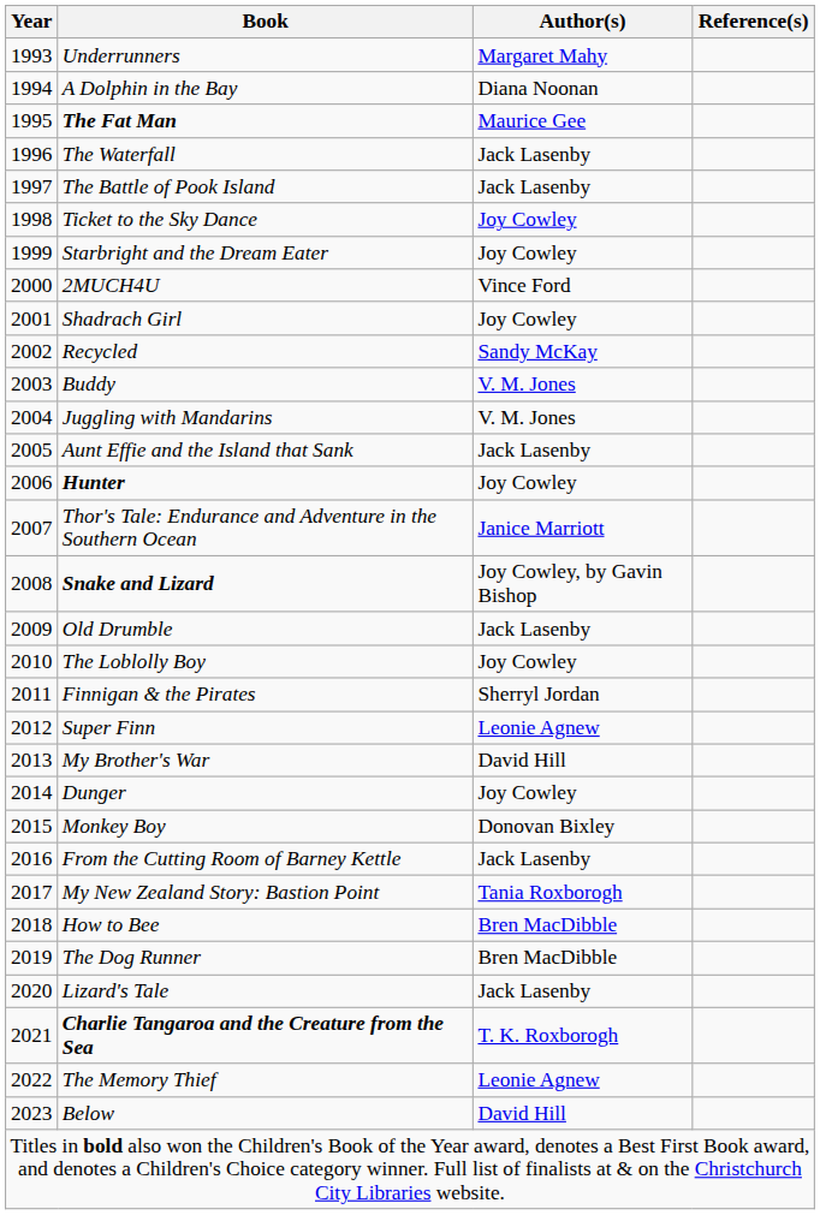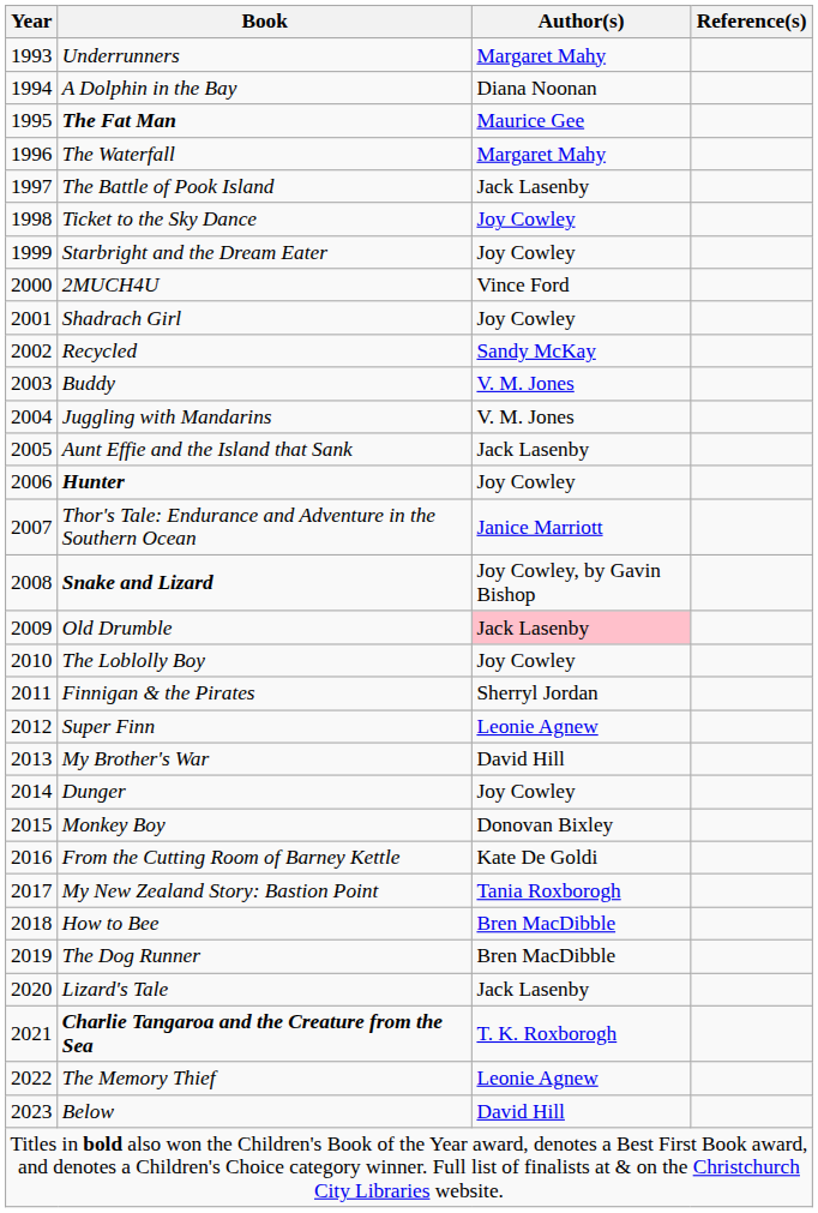 <table class="wikitable sortable" style="margin: 0 auto;">
 <tr>
 <th>Year</th>
 <th>Book</th>
 <th>Author(s)</th>
 <th class="unsortable">Reference(s)</th>
 </tr>
 <tr>
 <td style="text-align:center;">1993</td>
 <td><em>Underrunners</em></td>
 <td><a href='#'>Margaret Mahy</a></td>
 <td style="text-align:center;"></td>
 </tr>
 <tr>
 <td style="text-align:center;">1994</td>
 <td><em>A Dolphin in the Bay</em></td>
 <td>Diana Noonan</td>
 <td style="text-align:center;"></td>
 </tr>
 <tr>
 <td style="text-align:center;">1995</td>
 <td><strong><em>The Fat Man</em></strong></td>
 <td><a href='#'>Maurice Gee</a></td>
 <td style="text-align:center;"></td>
 </tr>
 <tr>
 <td style="text-align:center;">1996</td>
 <td><em>The Waterfall</em></td>
-<td>Jack Lasenby</td>
+<td><a href='#'>Margaret Mahy</a></td>
 <td style="text-align:center;"></td>
 </tr>
 <tr>
 <td style="text-align:center;">1997</td>
 <td><em>The Battle of Pook Island</em></td>
 <td>Jack Lasenby</td>
 <td style="text-align:center;"></td>
 </tr>
 <tr>
 <td style="text-align:center;">1998</td>
 <td><em>Ticket to the Sky Dance</em></td>
 <td><a href='#'>Joy Cowley</a></td>
 <td style="text-align:center;"></td>
 </tr>
 <tr>
 <td style="text-align:center;">1999</td>
 <td><em>Starbright and the Dream Eater</em></td>
 <td>Joy Cowley</td>
 <td style="text-align:center;"></td>
 </tr>
 <tr>
 <td style="text-align:center;">2000</td>
 <td><em>2MUCH4U</em></td>
 <td>Vince Ford</td>
 <td style="text-align:center;"></td>
 </tr>
 <tr>
 <td style="text-align:center;">2001</td>
 <td><em>Shadrach Girl</em></td>
 <td>Joy Cowley</td>
 <td style="text-align:center;"></td>
 </tr>
 <tr>
 <td style="text-align:center;">2002</td>
 <td><em>Recycled</em></td>
 <td><a href='#'>Sandy McKay</a></td>
 <td style="text-align:center;"></td>
 </tr>
 <tr>
 <td style="text-align:center;">2003</td>
 <td><em>Buddy</em></td>
 <td><a href='#'>V. M. Jones</a></td>
 <td style="text-align:center;"></td>
 </tr>
 <tr>
 <td style="text-align:center;">2004</td>
 <td><em>Juggling with Mandarins</em></td>
 <td>V. M. Jones</td>
 <td style="text-align:center;"></td>
 </tr>
 <tr>
 <td style="text-align:center;">2005</td>
 <td><em>Aunt Effie and the Island that Sank</em></td>
 <td>Jack Lasenby</td>
 <td style="text-align:center;"></td>
 </tr>
 <tr>
 <td style="text-align:center;">2006</td>
 <td><strong><em>Hunter</em></strong></td>
 <td>Joy Cowley</td>
 <td style="text-align:center;"></td>
 </tr>
 <tr>
 <td style="text-align:center;">2007</td>
 <td><em>Thor's Tale: Endurance and Adventure in the Southern Ocean</em> </td>
 <td><a href='#'>Janice Marriott</a></td>
 <td style="text-align:center;"></td>
 </tr>
 <tr>
 <td style="text-align:center;">2008</td>
 <td><strong><em>Snake and Lizard</em></strong></td>
 <td>Joy Cowley,  by Gavin Bishop </td>
 <td style="text-align:center;"></td>
 </tr>
 <tr>
 <td style="text-align:center;">2009</td>
 <td><em>Old Drumble</em></td>
-<td>Jack Lasenby</td>
+<td style="background: pink;">Jack Lasenby</td>
 <td style="text-align:center;"></td>
 </tr>
 <tr>
 <td style="text-align:center;">2010</td>
 <td><em>The Loblolly Boy</em></td>
 <td>Joy Cowley</td>
 <td style="text-align:center;"></td>
 </tr>
 <tr>
 <td style="text-align:center;">2011</td>
 <td><em>Finnigan & the Pirates</em></td>
 <td>Sherryl Jordan</td>
 <td style="text-align:center;"></td>
 </tr>
 <tr>
 <td style="text-align:center;">2012</td>
 <td><em>Super Finn</em></td>
 <td><a href='#'>Leonie Agnew</a></td>
 <td style="text-align:center;"></td>
 </tr>
 <tr>
 <td style="text-align:center;">2013</td>
 <td><em>My Brother's War</em></td>
 <td>David Hill</td>
 <td style="text-align:center;"></td>
 </tr>
 <tr>
 <td style="text-align:center;">2014</td>
 <td><em>Dunger</em></td>
 <td>Joy Cowley</td>
 <td style="text-align:center;"></td>
 </tr>
 <tr>
 <td style="text-align:center;">2015</td>
 <td><em>Monkey Boy</em></td>
 <td>Donovan Bixley</td>
 <td style="text-align:center;"></td>
 </tr>
 <tr>
 <td style="text-align:center;">2016</td>
 <td><em>From the Cutting Room of Barney Kettle</em></td>
-<td>Jack Lasenby</td>
+<td>Kate De Goldi</td>
 <td style="text-align:center;"></td>
 </tr>
 <tr>
 <td style="text-align:center;">2017</td>
 <td><em>My New Zealand Story: Bastion Point</em></td>
 <td><a href='#'>Tania Roxborogh</a></td>
 <td style="text-align:center;"></td>
 </tr>
 <tr>
 <td style="text-align:center;">2018</td>
 <td><em>How to Bee</em></td>
 <td><a href='#'>Bren MacDibble</a></td>
 <td style="text-align:center;"></td>
 </tr>
 <tr>
 <td style="text-align:center;">2019</td>
 <td><em>The Dog Runner</em></td>
 <td>Bren MacDibble</td>
 <td style="text-align:center;"></td>
 </tr>
 <tr>
 <td style="text-align:center;">2020</td>
 <td><em>Lizard's Tale</em></td>
 <td>Jack Lasenby</td>
 <td style="text-align:center;"></td>
 </tr>
 <tr>
 <td style="text-align:center;">2021</td>
 <td><strong><em>Charlie Tangaroa and the Creature from the Sea</em></strong></td>
 <td><a href='#'>T. K. Roxborogh</a></td>
 <td style="text-align:center;"></td>
 </tr>
 <tr>
 <td style="text-align:center;">2022</td>
 <td><em>The Memory Thief</em></td>
 <td><a href='#'>Leonie Agnew</a></td>
 <td style="text-align:center;"></td>
 </tr>
 <tr>
 <td style="text-align:center;">2023</td>
 <td><em>Below</em></td>
 <td><a href='#'>David Hill</a></td>
 <td style="text-align:center;"></td>
 </tr>
 <tr class="sortbottom">
 <td colspan="5" style="text-align:center;">Titles in <strong>bold</strong> also won the Children's Book of the Year award,  denotes a Best First Book award,<br>and  denotes a Children's Choice category winner. Full list of finalists at  &  on the <a href='#'>Christchurch City Libraries</a> website.</td>
 </tr>
 </table>
